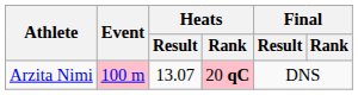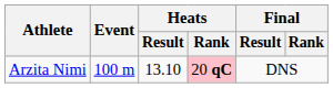 <table class="wikitable" style="font-size:90%">
 <tr>
 <th rowspan=2>Athlete</th>
 <th rowspan=2>Event</th>
 <th colspan=2>Heats</th>
 <th colspan=2>Final</th>
 </tr>
 <tr style="font-size:95%">
 <th>Result</th>
 <th>Rank</th>
 <th>Result</th>
 <th>Rank</th>
 </tr>
 <tr align=center>
 <td align=left><a href='#'>Arzita Nimi</a></td>
-<td align=left style="background: pink;"><a href='#'>100 m</a></td>
-<td>13.07</td>
+<td align=left><a href='#'>100 m</a></td>
+<td>13.10</td>
 <td style="background: pink;">20 <strong>qC</strong></td>
 <td colspan=2>DNS</td>
 </tr>
 </table>
